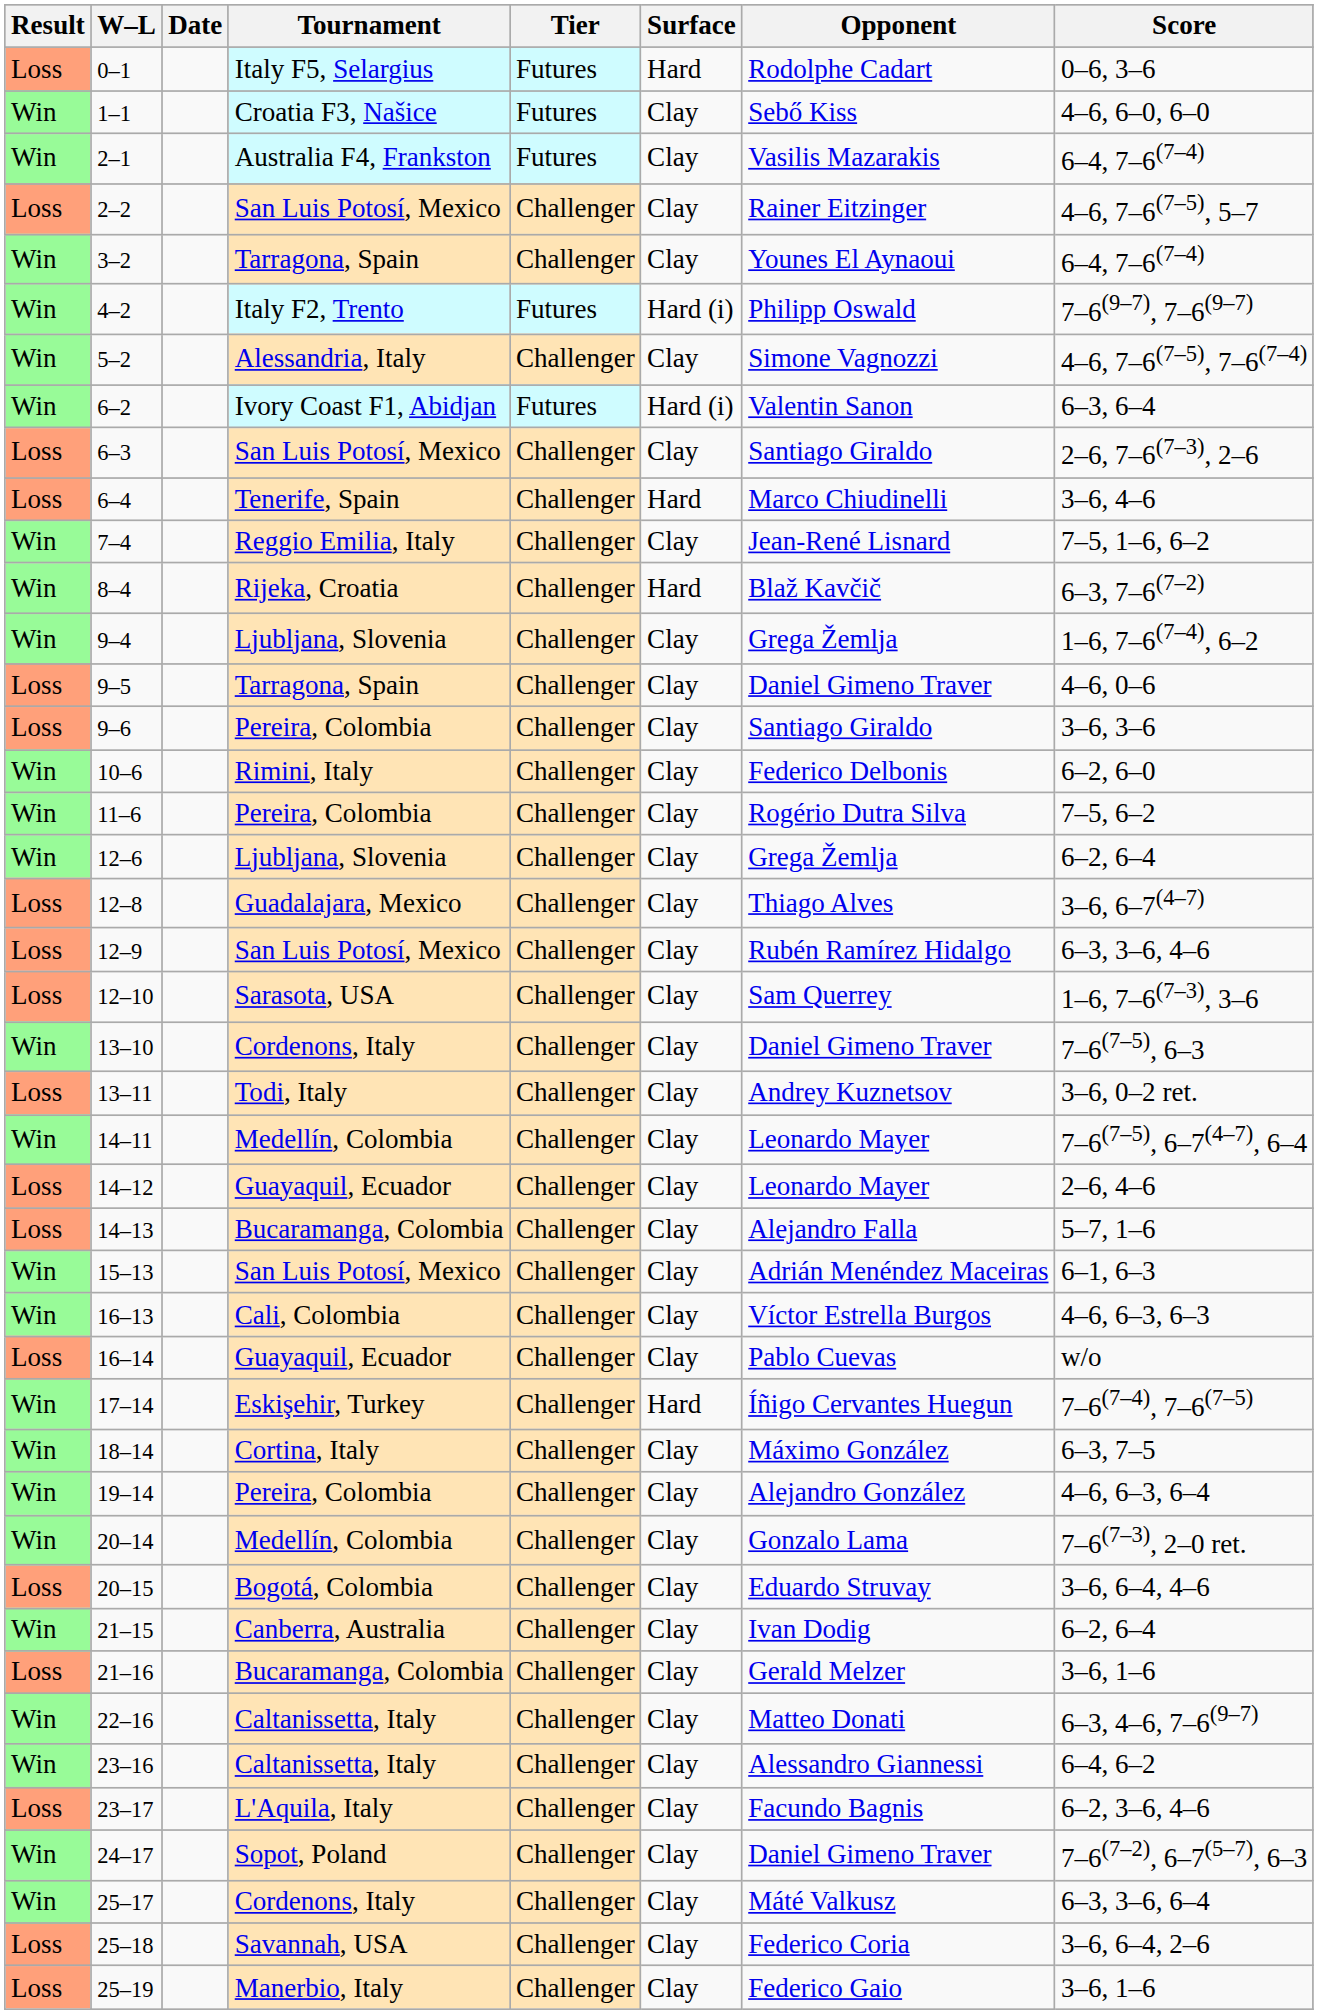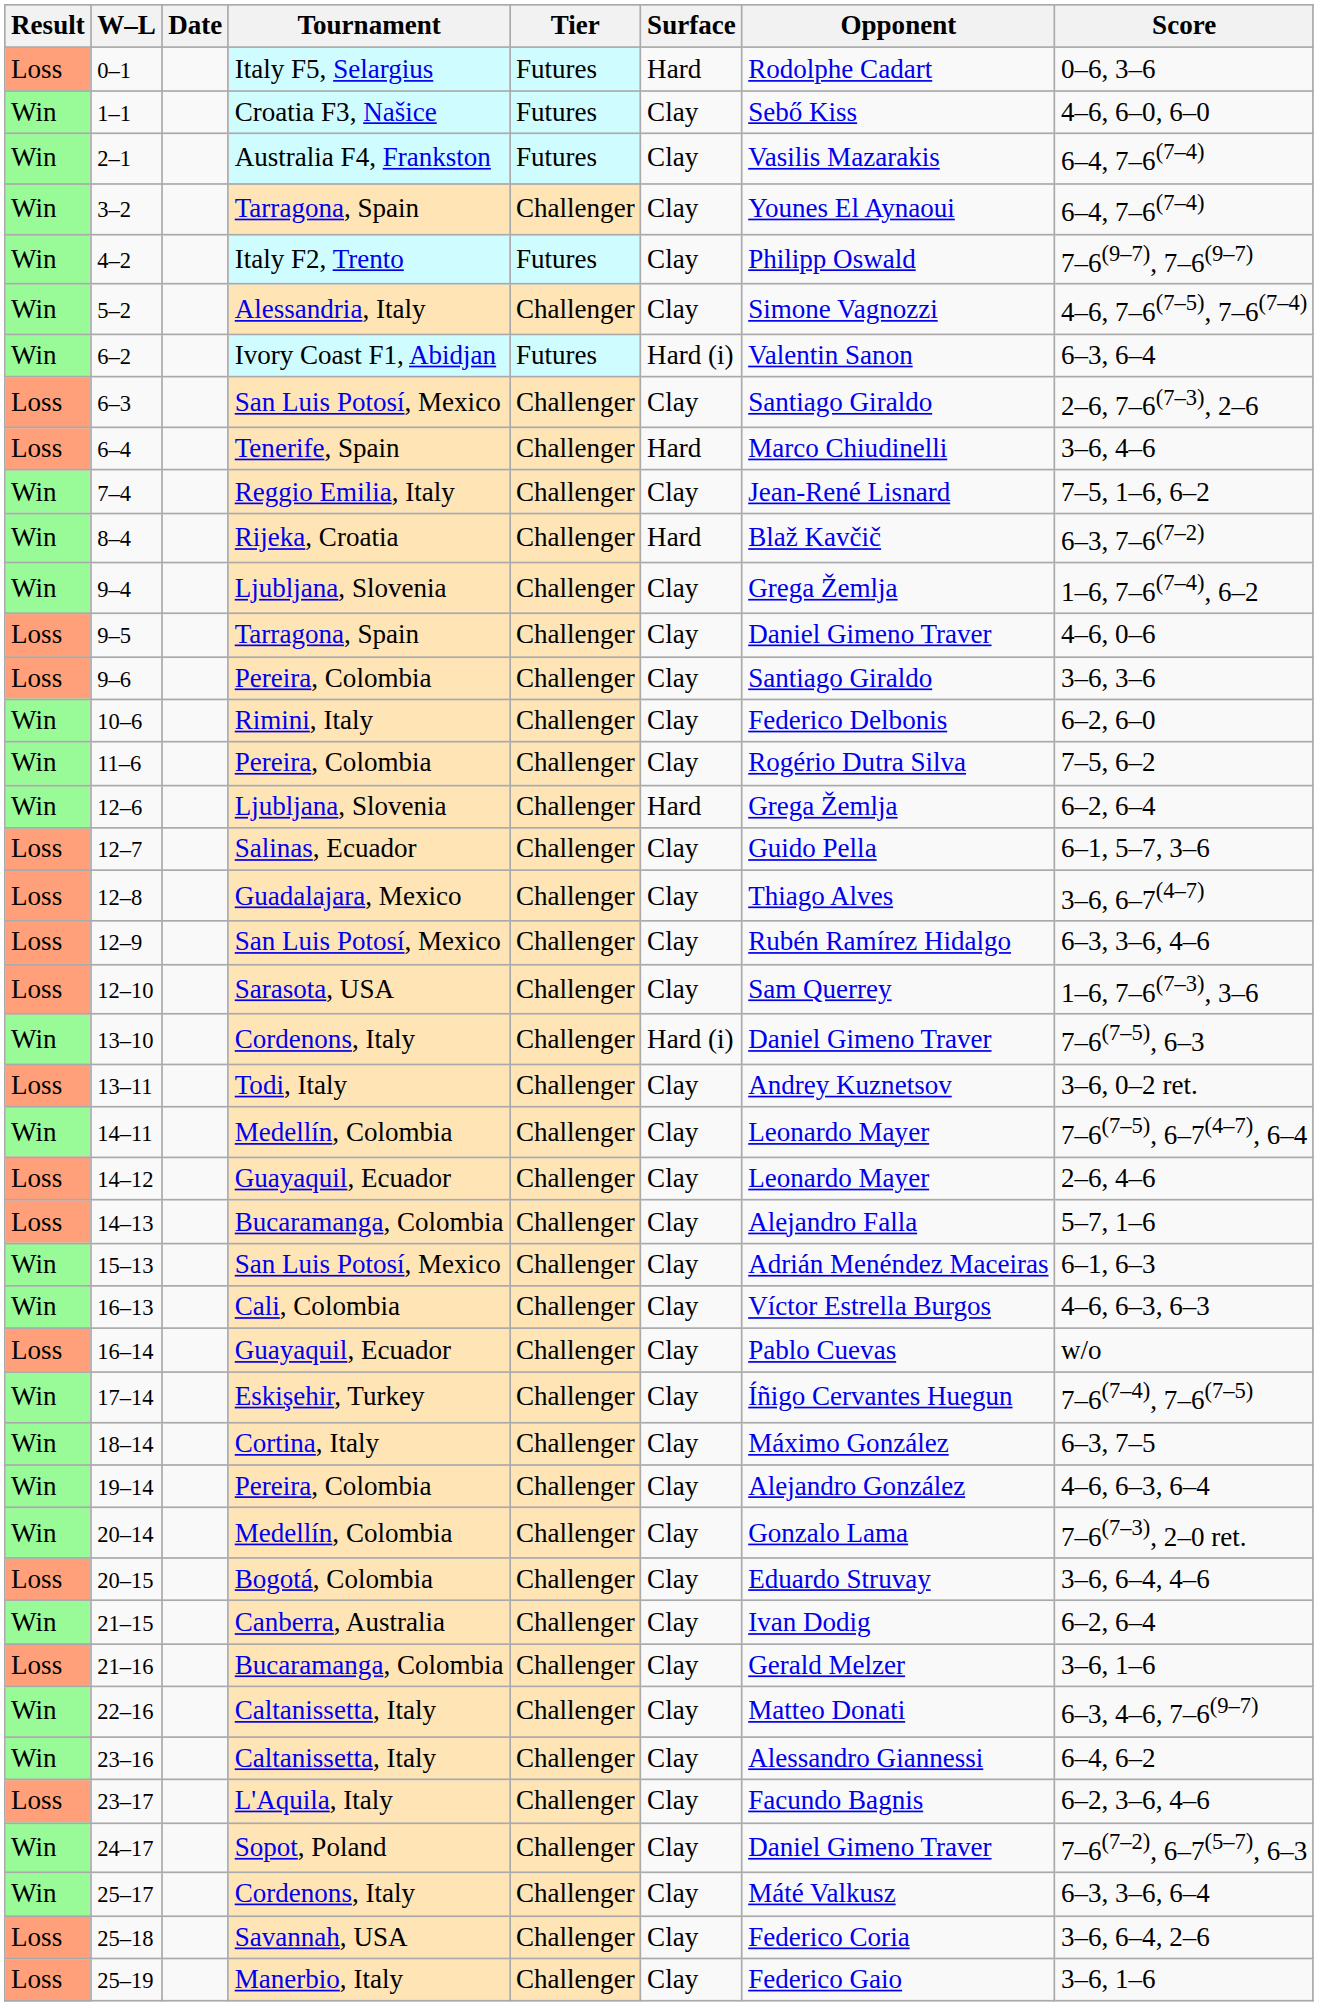 <table class="sortable wikitable">
 <tr>
 <th>Result</th>
 <th class="unsortable">W–L</th>
 <th>Date</th>
 <th>Tournament</th>
 <th>Tier</th>
 <th>Surface</th>
 <th>Opponent</th>
 <th class="unsortable">Score</th>
 </tr>
 <tr>
 <td bgcolor=ffa07a>Loss</td>
 <td><small>0–1</small></td>
 <td></td>
 <td style="background:#cffcff;">Italy F5, <a href='#'>Selargius</a></td>
 <td style="background:#cffcff;">Futures</td>
 <td>Hard</td>
 <td> <a href='#'>Rodolphe Cadart</a></td>
 <td>0–6, 3–6</td>
 </tr>
 <tr>
 <td bgcolor=98fb98>Win</td>
 <td><small>1–1</small></td>
 <td></td>
 <td style="background:#cffcff;">Croatia F3, <a href='#'>Našice</a></td>
 <td style="background:#cffcff;">Futures</td>
 <td>Clay</td>
 <td> <a href='#'>Sebő Kiss</a></td>
 <td>4–6, 6–0, 6–0</td>
 </tr>
 <tr>
 <td bgcolor=98fb98>Win</td>
 <td><small>2–1</small></td>
 <td></td>
 <td style="background:#cffcff;">Australia F4, <a href='#'>Frankston</a></td>
 <td style="background:#cffcff;">Futures</td>
 <td>Clay</td>
 <td> <a href='#'>Vasilis Mazarakis</a></td>
 <td>6–4, 7–6<sup>(7–4)</sup></td>
 </tr>
 <tr>
-<td bgcolor=ffa07a>Loss</td>
-<td><small>2–2</small></td>
-<td></td>
-<td style="background:moccasin;"><a href='#'>San Luis Potosí</a>, Mexico</td>
-<td style="background:moccasin;">Challenger</td>
-<td>Clay</td>
-<td> <a href='#'>Rainer Eitzinger</a></td>
-<td>4–6, 7–6<sup>(7–5)</sup>, 5–7</td>
-</tr>
-<tr>
 <td bgcolor=98FB98>Win</td>
 <td><small>3–2</small></td>
 <td></td>
 <td style="background:moccasin;"><a href='#'>Tarragona</a>, Spain</td>
 <td style="background:moccasin;">Challenger</td>
 <td>Clay</td>
 <td> <a href='#'>Younes El Aynaoui</a></td>
 <td>6–4, 7–6<sup>(7–4)</sup></td>
 </tr>
 <tr>
 <td bgcolor=98fb98>Win</td>
 <td><small>4–2</small></td>
 <td></td>
 <td style="background:#cffcff;">Italy F2, <a href='#'>Trento</a></td>
 <td style="background:#cffcff;">Futures</td>
-<td>Hard (i)</td>
+<td>Clay</td>
 <td> <a href='#'>Philipp Oswald</a></td>
 <td>7–6<sup>(9–7)</sup>, 7–6<sup>(9–7)</sup></td>
 </tr>
 <tr>
 <td bgcolor=98fb98>Win</td>
 <td><small>5–2</small></td>
 <td></td>
 <td style="background:moccasin;"><a href='#'>Alessandria</a>, Italy</td>
 <td style="background:moccasin;">Challenger</td>
 <td>Clay</td>
 <td> <a href='#'>Simone Vagnozzi</a></td>
 <td>4–6, 7–6<sup>(7–5)</sup>, 7–6<sup>(7–4)</sup></td>
 </tr>
 <tr>
 <td bgcolor=98FB98>Win</td>
 <td><small>6–2</small></td>
 <td></td>
 <td style="background:#cffcff;">Ivory Coast F1, <a href='#'>Abidjan</a></td>
 <td style="background:#cffcff;">Futures</td>
 <td>Hard (i)</td>
 <td> <a href='#'>Valentin Sanon</a></td>
 <td>6–3, 6–4</td>
 </tr>
 <tr>
 <td bgcolor=ffa07a>Loss</td>
 <td><small>6–3</small></td>
 <td><a href='#'></a></td>
 <td style="background:moccasin;"><a href='#'>San Luis Potosí</a>, Mexico</td>
 <td style="background:moccasin;">Challenger</td>
 <td>Clay</td>
 <td> <a href='#'>Santiago Giraldo</a></td>
 <td>2–6, 7–6<sup>(7–3)</sup>, 2–6</td>
 </tr>
 <tr>
 <td bgcolor=ffa07a>Loss</td>
 <td><small>6–4</small></td>
 <td><a href='#'></a></td>
 <td style="background:moccasin;"><a href='#'>Tenerife</a>, Spain</td>
 <td style="background:moccasin;">Challenger</td>
 <td>Hard</td>
 <td> <a href='#'>Marco Chiudinelli</a></td>
 <td>3–6, 4–6</td>
 </tr>
 <tr>
 <td bgcolor=98FB98>Win</td>
 <td><small>7–4</small></td>
 <td><a href='#'></a></td>
 <td style="background:moccasin;"><a href='#'>Reggio Emilia</a>, Italy</td>
 <td style="background:moccasin;">Challenger</td>
 <td>Clay</td>
 <td> <a href='#'>Jean-René Lisnard</a></td>
 <td>7–5, 1–6, 6–2</td>
 </tr>
 <tr>
 <td bgcolor=98FB98>Win</td>
 <td><small>8–4</small></td>
 <td><a href='#'></a></td>
 <td style="background:moccasin;"><a href='#'>Rijeka</a>, Croatia</td>
 <td style="background:moccasin;">Challenger</td>
 <td>Hard</td>
 <td> <a href='#'>Blaž Kavčič</a></td>
 <td>6–3, 7–6<sup>(7–2)</sup></td>
 </tr>
 <tr>
 <td bgcolor=98FB98>Win</td>
 <td><small>9–4</small></td>
 <td><a href='#'></a></td>
 <td style="background:moccasin;"><a href='#'>Ljubljana</a>, Slovenia</td>
 <td style="background:moccasin;">Challenger</td>
 <td>Clay</td>
 <td> <a href='#'>Grega Žemlja</a></td>
 <td>1–6, 7–6<sup>(7–4)</sup>, 6–2</td>
 </tr>
 <tr>
 <td bgcolor=ffa07a>Loss</td>
 <td><small>9–5</small></td>
 <td><a href='#'></a></td>
 <td style="background:moccasin;"><a href='#'>Tarragona</a>, Spain</td>
 <td style="background:moccasin;">Challenger</td>
 <td>Clay</td>
 <td> <a href='#'>Daniel Gimeno Traver</a></td>
 <td>4–6, 0–6</td>
 </tr>
 <tr>
 <td bgcolor=ffa07a>Loss</td>
 <td><small>9–6</small></td>
 <td><a href='#'></a></td>
 <td style="background:moccasin;"><a href='#'>Pereira</a>, Colombia</td>
 <td style="background:moccasin;">Challenger</td>
 <td>Clay</td>
 <td> <a href='#'>Santiago Giraldo</a></td>
 <td>3–6, 3–6</td>
 </tr>
 <tr>
 <td bgcolor=98FB98>Win</td>
 <td><small>10–6</small></td>
 <td><a href='#'></a></td>
 <td style="background:moccasin;"><a href='#'>Rimini</a>, Italy</td>
 <td style="background:moccasin;">Challenger</td>
 <td>Clay</td>
 <td> <a href='#'>Federico Delbonis</a></td>
 <td>6–2, 6–0</td>
 </tr>
 <tr>
 <td bgcolor=98FB98>Win</td>
 <td><small>11–6</small></td>
 <td><a href='#'></a></td>
 <td style="background:moccasin;"><a href='#'>Pereira</a>, Colombia</td>
 <td style="background:moccasin;">Challenger</td>
 <td>Clay</td>
 <td> <a href='#'>Rogério Dutra Silva</a></td>
 <td>7–5, 6–2</td>
 </tr>
 <tr>
 <td bgcolor=98FB98>Win</td>
 <td><small>12–6</small></td>
 <td><a href='#'></a></td>
 <td style="background:moccasin;"><a href='#'>Ljubljana</a>, Slovenia</td>
 <td style="background:moccasin;">Challenger</td>
-<td>Clay</td>
+<td>Hard</td>
 <td> <a href='#'>Grega Žemlja</a></td>
 <td>6–2, 6–4</td>
+</tr>
+<tr>
+<td bgcolor=ffa07a>Loss</td>
+<td><small>12–7</small></td>
+<td><a href='#'></a></td>
+<td style="background:moccasin;"><a href='#'>Salinas</a>, Ecuador</td>
+<td style="background:moccasin;">Challenger</td>
+<td>Clay</td>
+<td> <a href='#'>Guido Pella</a></td>
+<td>6–1, 5–7, 3–6</td>
 </tr>
 <tr>
 <td bgcolor=ffa07a>Loss</td>
 <td><small>12–8</small></td>
 <td><a href='#'></a></td>
 <td style="background:moccasin;"><a href='#'>Guadalajara</a>, Mexico</td>
 <td style="background:moccasin;">Challenger</td>
 <td>Clay</td>
 <td> <a href='#'>Thiago Alves</a></td>
 <td>3–6, 6–7<sup>(4–7)</sup></td>
 </tr>
 <tr>
 <td bgcolor=ffa07a>Loss</td>
 <td><small>12–9</small></td>
 <td><a href='#'></a></td>
 <td style="background:moccasin;"><a href='#'>San Luis Potosí</a>, Mexico</td>
 <td style="background:moccasin;">Challenger</td>
 <td>Clay</td>
 <td> <a href='#'>Rubén Ramírez Hidalgo</a></td>
 <td>6–3, 3–6, 4–6</td>
 </tr>
 <tr>
 <td bgcolor=ffa07a>Loss</td>
 <td><small>12–10</small></td>
 <td><a href='#'></a></td>
 <td style="background:moccasin;"><a href='#'>Sarasota</a>, USA</td>
 <td style="background:moccasin;">Challenger</td>
 <td>Clay</td>
 <td> <a href='#'>Sam Querrey</a></td>
 <td>1–6, 7–6<sup>(7–3)</sup>, 3–6</td>
 </tr>
 <tr>
 <td bgcolor=98FB98>Win</td>
 <td><small>13–10</small></td>
 <td><a href='#'></a></td>
 <td style="background:moccasin;"><a href='#'>Cordenons</a>, Italy</td>
 <td style="background:moccasin;">Challenger</td>
-<td>Clay</td>
+<td>Hard (i)</td>
 <td> <a href='#'>Daniel Gimeno Traver</a></td>
 <td>7–6<sup>(7–5)</sup>, 6–3</td>
 </tr>
 <tr>
 <td bgcolor=ffa07a>Loss</td>
 <td><small>13–11</small></td>
 <td><a href='#'></a></td>
 <td style="background:moccasin;"><a href='#'>Todi</a>, Italy</td>
 <td style="background:moccasin;">Challenger</td>
 <td>Clay</td>
 <td> <a href='#'>Andrey Kuznetsov</a></td>
 <td>3–6, 0–2 ret.</td>
 </tr>
 <tr>
 <td bgcolor=98FB98>Win</td>
 <td><small>14–11</small></td>
 <td><a href='#'></a></td>
 <td style="background:moccasin;"><a href='#'>Medellín</a>, Colombia</td>
 <td style="background:moccasin;">Challenger</td>
 <td>Clay</td>
 <td> <a href='#'>Leonardo Mayer</a></td>
 <td>7–6<sup>(7–5)</sup>, 6–7<sup>(4–7)</sup>, 6–4</td>
 </tr>
 <tr>
 <td bgcolor=ffa07a>Loss</td>
 <td><small>14–12</small></td>
 <td><a href='#'></a></td>
 <td style="background:moccasin;"><a href='#'>Guayaquil</a>, Ecuador</td>
 <td style="background:moccasin;">Challenger</td>
 <td>Clay</td>
 <td> <a href='#'>Leonardo Mayer</a></td>
 <td>2–6, 4–6</td>
 </tr>
 <tr>
 <td bgcolor=ffa07a>Loss</td>
 <td><small>14–13</small></td>
 <td><a href='#'></a></td>
 <td style="background:moccasin;"><a href='#'>Bucaramanga</a>, Colombia</td>
 <td style="background:moccasin;">Challenger</td>
 <td>Clay</td>
 <td> <a href='#'>Alejandro Falla</a></td>
 <td>5–7, 1–6</td>
 </tr>
 <tr>
 <td bgcolor=98FB98>Win</td>
 <td><small>15–13</small></td>
 <td><a href='#'></a></td>
 <td style="background:moccasin;"><a href='#'>San Luis Potosí</a>, Mexico</td>
 <td style="background:moccasin;">Challenger</td>
 <td>Clay</td>
 <td> <a href='#'>Adrián Menéndez Maceiras</a></td>
 <td>6–1, 6–3</td>
 </tr>
 <tr>
 <td bgcolor=98FB98>Win</td>
 <td><small>16–13</small></td>
 <td><a href='#'></a></td>
 <td style="background:moccasin;"><a href='#'>Cali</a>, Colombia</td>
 <td style="background:moccasin;">Challenger</td>
 <td>Clay</td>
 <td> <a href='#'>Víctor Estrella Burgos</a></td>
 <td>4–6, 6–3, 6–3</td>
 </tr>
 <tr>
 <td bgcolor=ffa07a>Loss</td>
 <td><small>16–14</small></td>
 <td><a href='#'></a></td>
 <td style="background:moccasin;"><a href='#'>Guayaquil</a>, Ecuador</td>
 <td style="background:moccasin;">Challenger</td>
 <td>Clay</td>
 <td> <a href='#'>Pablo Cuevas</a></td>
 <td>w/o</td>
 </tr>
 <tr>
 <td bgcolor=98FB98>Win</td>
 <td><small>17–14</small></td>
 <td><a href='#'></a></td>
 <td style="background:moccasin;"><a href='#'>Eskişehir</a>, Turkey</td>
 <td style="background:moccasin;">Challenger</td>
-<td>Hard</td>
+<td>Clay</td>
 <td> <a href='#'>Íñigo Cervantes Huegun</a></td>
 <td>7–6<sup>(7–4)</sup>, 7–6<sup>(7–5)</sup></td>
 </tr>
 <tr>
 <td bgcolor=98FB98>Win</td>
 <td><small>18–14</small></td>
 <td><a href='#'></a></td>
 <td style="background:moccasin;"><a href='#'>Cortina</a>, Italy</td>
 <td style="background:moccasin;">Challenger</td>
 <td>Clay</td>
 <td> <a href='#'>Máximo González</a></td>
 <td>6–3, 7–5</td>
 </tr>
 <tr>
 <td bgcolor=98FB98>Win</td>
 <td><small>19–14</small></td>
 <td><a href='#'></a></td>
 <td style="background:moccasin;"><a href='#'>Pereira</a>, Colombia</td>
 <td style="background:moccasin;">Challenger</td>
 <td>Clay</td>
 <td> <a href='#'>Alejandro González</a></td>
 <td>4–6, 6–3, 6–4</td>
 </tr>
 <tr>
 <td bgcolor=98FB98>Win</td>
 <td><small>20–14</small></td>
 <td><a href='#'></a></td>
 <td style="background:moccasin;"><a href='#'>Medellín</a>, Colombia</td>
 <td style="background:moccasin;">Challenger</td>
 <td>Clay</td>
 <td> <a href='#'>Gonzalo Lama</a></td>
 <td>7–6<sup>(7–3)</sup>, 2–0 ret.</td>
 </tr>
 <tr>
 <td bgcolor=ffa07a>Loss</td>
 <td><small>20–15</small></td>
 <td><a href='#'></a></td>
 <td style="background:moccasin;"><a href='#'>Bogotá</a>, Colombia</td>
 <td style="background:moccasin;">Challenger</td>
 <td>Clay</td>
 <td> <a href='#'>Eduardo Struvay</a></td>
 <td>3–6, 6–4, 4–6</td>
 </tr>
 <tr>
 <td bgcolor=98FB98>Win</td>
 <td><small>21–15</small></td>
 <td><a href='#'></a></td>
 <td style="background:moccasin;"><a href='#'>Canberra</a>, Australia</td>
 <td style="background:moccasin;">Challenger</td>
 <td>Clay</td>
 <td> <a href='#'>Ivan Dodig</a></td>
 <td>6–2, 6–4</td>
 </tr>
 <tr>
 <td bgcolor=ffa07a>Loss</td>
 <td><small>21–16</small></td>
 <td><a href='#'></a></td>
 <td style="background:moccasin;"><a href='#'>Bucaramanga</a>, Colombia</td>
 <td style="background:moccasin;">Challenger</td>
 <td>Clay</td>
 <td> <a href='#'>Gerald Melzer</a></td>
 <td>3–6, 1–6</td>
 </tr>
 <tr>
 <td bgcolor=98FB98>Win</td>
 <td><small>22–16</small></td>
 <td><a href='#'></a></td>
 <td style="background:moccasin;"><a href='#'>Caltanissetta</a>, Italy</td>
 <td style="background:moccasin;">Challenger</td>
 <td>Clay</td>
 <td> <a href='#'>Matteo Donati</a></td>
 <td>6–3, 4–6, 7–6<sup>(9–7)</sup></td>
 </tr>
 <tr>
 <td bgcolor=98FB98>Win</td>
 <td><small>23–16</small></td>
 <td><a href='#'></a></td>
 <td style="background:moccasin;"><a href='#'>Caltanissetta</a>, Italy</td>
 <td style="background:moccasin;">Challenger</td>
 <td>Clay</td>
 <td> <a href='#'>Alessandro Giannessi</a></td>
 <td>6–4, 6–2</td>
 </tr>
 <tr>
 <td bgcolor=ffa07a>Loss</td>
 <td><small>23–17</small></td>
 <td><a href='#'></a></td>
 <td style="background:moccasin;"><a href='#'>L'Aquila</a>, Italy</td>
 <td style="background:moccasin;">Challenger</td>
 <td>Clay</td>
 <td> <a href='#'>Facundo Bagnis</a></td>
 <td>6–2, 3–6, 4–6</td>
 </tr>
 <tr>
 <td bgcolor=98FB98>Win</td>
 <td><small>24–17</small></td>
 <td><a href='#'></a></td>
 <td style="background:moccasin;"><a href='#'>Sopot</a>, Poland</td>
 <td style="background:moccasin;">Challenger</td>
 <td>Clay</td>
 <td> <a href='#'>Daniel Gimeno Traver</a></td>
 <td>7–6<sup>(7–2)</sup>, 6–7<sup>(5–7)</sup>, 6–3</td>
 </tr>
 <tr>
 <td bgcolor=98FB98>Win</td>
 <td><small>25–17</small></td>
 <td><a href='#'></a></td>
 <td style="background:moccasin;"><a href='#'>Cordenons</a>, Italy</td>
 <td style="background:moccasin;">Challenger</td>
 <td>Clay</td>
 <td> <a href='#'>Máté Valkusz</a></td>
 <td>6–3, 3–6, 6–4</td>
 </tr>
 <tr>
 <td bgcolor=ffa07a>Loss</td>
 <td><small>25–18</small></td>
 <td><a href='#'></a></td>
 <td style="background:moccasin;"><a href='#'>Savannah</a>, USA</td>
 <td style="background:moccasin;">Challenger</td>
 <td>Clay</td>
 <td> <a href='#'>Federico Coria</a></td>
 <td>3–6, 6–4, 2–6</td>
 </tr>
 <tr>
 <td bgcolor=ffa07a>Loss</td>
 <td><small>25–19</small></td>
 <td><a href='#'></a></td>
 <td style="background:moccasin;"><a href='#'>Manerbio</a>, Italy</td>
 <td style="background:moccasin;">Challenger</td>
 <td>Clay</td>
 <td> <a href='#'>Federico Gaio</a></td>
 <td>3–6, 1–6</td>
 </tr>
 </table>
